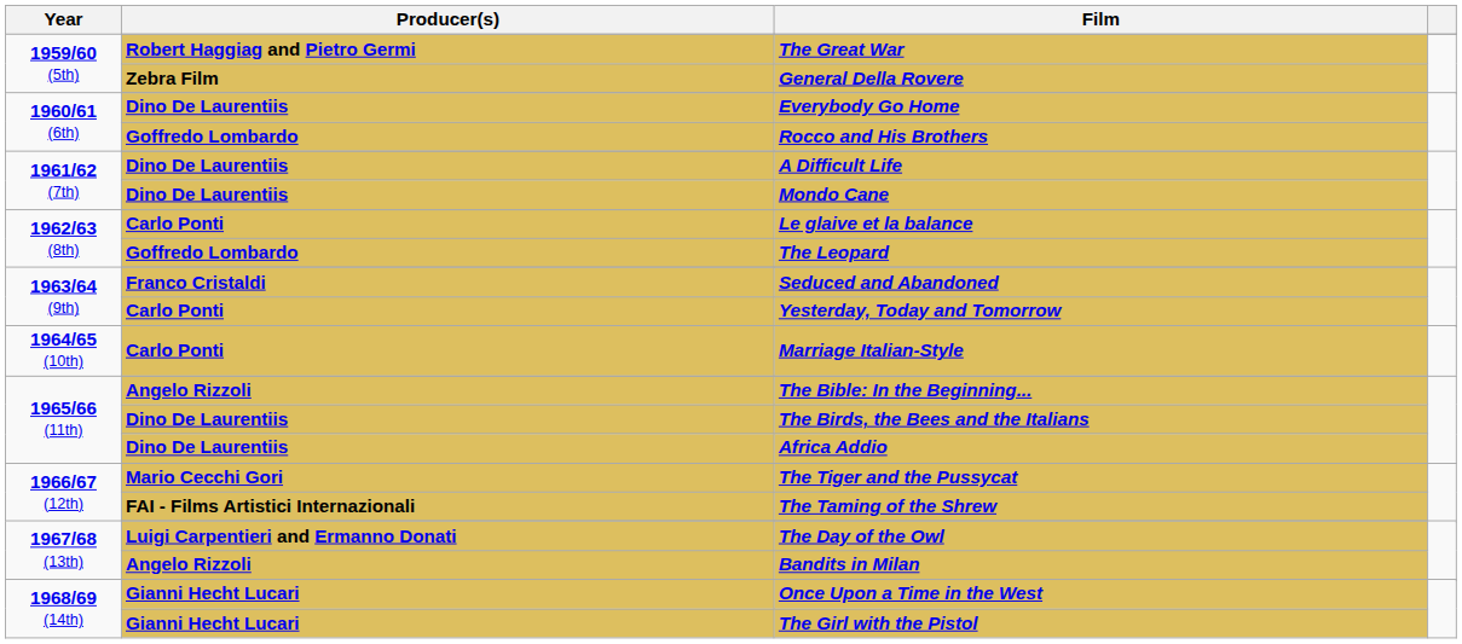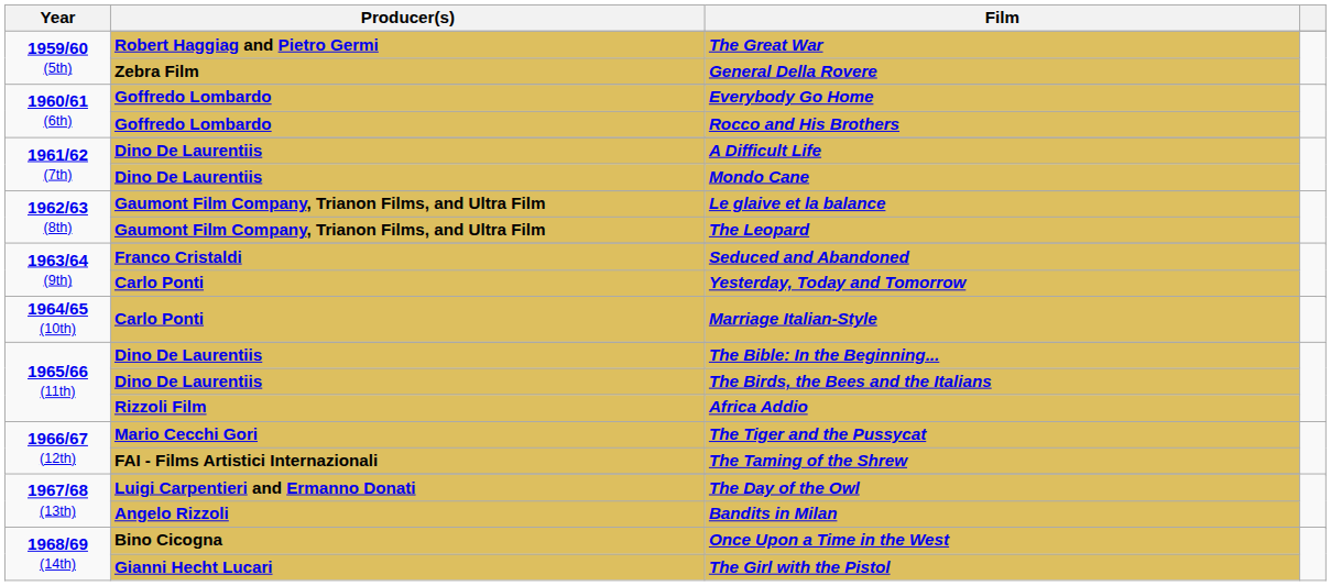 <table class="wikitable" style="width:100%">
 <tr bgcolor="#bebebe">
 <th width="8%">Year</th>
 <th width="45%">Producer(s)</th>
 <th width="45%">Film</th>
 <th width="2%" class="unstable"></th>
 </tr>
 <tr>
 <td rowspan=3 style="text-align:center"><strong><a href='#'>1959/60</a></strong><br><small><a href='#'>(5th)</a></small></td>
 </tr>
 <tr>
 <td style="background:#DDBF5F"><strong><a href='#'>Robert Haggiag</a> and <a href='#'>Pietro Germi</a></strong></td>
 <td style="background:#DDBF5F"><strong><em><a href='#'>The Great War</a></em></strong></td>
 <td rowspan=3 style="text-align:center"></td>
 </tr>
 <tr>
 <td style="background:#DDBF5F"><strong>Zebra Film</strong></td>
 <td style="background:#DDBF5F"><strong><em><a href='#'>General Della Rovere</a></em></strong></td>
 </tr>
 <tr>
 <td rowspan=3 style="text-align:center"><strong><a href='#'>1960/61</a></strong><br><small><a href='#'>(6th)</a></small></td>
 </tr>
 <tr>
-<td style="background:#DDBF5F"><strong><a href='#'>Dino De Laurentiis</a></strong></td>
+<td style="background:#DDBF5F"><strong><a href='#'>Goffredo Lombardo</a></strong></td>
 <td style="background:#DDBF5F"><strong><em><a href='#'>Everybody Go Home</a></em></strong></td>
 <td rowspan=3 style="text-align:center"></td>
 </tr>
 <tr>
 <td style="background:#DDBF5F"><strong><a href='#'>Goffredo Lombardo</a></strong></td>
 <td style="background:#DDBF5F"><strong><em><a href='#'>Rocco and His Brothers</a></em></strong></td>
 </tr>
 <tr>
 <td rowspan=3 style="text-align:center"><strong><a href='#'>1961/62</a></strong><br><small><a href='#'>(7th)</a></small></td>
 </tr>
 <tr>
 <td style="background:#DDBF5F"><strong><a href='#'>Dino De Laurentiis</a></strong></td>
 <td style="background:#DDBF5F"><strong><em><a href='#'>A Difficult Life</a></em></strong></td>
 <td rowspan=3 style="text-align:center"></td>
 </tr>
 <tr>
 <td style="background:#DDBF5F"><strong><a href='#'>Dino De Laurentiis</a></strong></td>
 <td style="background:#DDBF5F"><strong><em><a href='#'>Mondo Cane</a></em></strong></td>
 </tr>
 <tr>
 <td rowspan=3 style="text-align:center"><strong><a href='#'>1962/63</a></strong><br><small><a href='#'>(8th)</a></small></td>
 </tr>
 <tr>
-<td style="background:#DDBF5F"><strong><a href='#'>Carlo Ponti</a></strong></td>
+<td style="background:#DDBF5F"><strong><a href='#'>Gaumont Film Company</a>, Trianon Films, and Ultra Film</strong></td>
 <td style="background:#DDBF5F"><strong><em><a href='#'>Le glaive et la balance</a></em></strong></td>
 <td rowspan=3 style="text-align:center"></td>
 </tr>
 <tr>
-<td style="background:#DDBF5F"><strong><a href='#'>Goffredo Lombardo</a></strong></td>
+<td style="background:#DDBF5F"><strong><a href='#'>Gaumont Film Company</a>, Trianon Films, and Ultra Film</strong></td>
 <td style="background:#DDBF5F"><strong><em><a href='#'>The Leopard</a></em></strong></td>
 </tr>
 <tr>
 <td rowspan=3 style="text-align:center"><strong><a href='#'>1963/64</a></strong><br><small><a href='#'>(9th)</a></small></td>
 </tr>
 <tr>
 <td style="background:#DDBF5F"><strong><a href='#'>Franco Cristaldi</a></strong></td>
 <td style="background:#DDBF5F"><strong><em><a href='#'>Seduced and Abandoned</a></em></strong></td>
 <td rowspan=3 style="text-align:center"></td>
 </tr>
 <tr>
 <td style="background:#DDBF5F"><strong><a href='#'>Carlo Ponti</a></strong></td>
 <td style="background:#DDBF5F"><strong><em><a href='#'>Yesterday, Today and Tomorrow</a></em></strong></td>
 </tr>
 <tr>
 <td rowspan=2 style="text-align:center"><strong><a href='#'>1964/65</a></strong><br><small><a href='#'>(10th)</a></small></td>
 </tr>
 <tr>
 <td style="background:#DDBF5F"><strong><a href='#'>Carlo Ponti</a></strong></td>
 <td style="background:#DDBF5F"><strong><em><a href='#'>Marriage Italian-Style</a></em></strong></td>
 <td rowspan=2 style="text-align:center"></td>
 </tr>
 <tr>
 <td rowspan=4 style="text-align:center"><strong><a href='#'>1965/66</a></strong><br><small><a href='#'>(11th)</a></small></td>
 </tr>
 <tr>
-<td style="background:#DDBF5F"><strong><a href='#'>Angelo Rizzoli</a></strong></td>
+<td style="background:#DDBF5F"><strong><a href='#'>Dino De Laurentiis</a></strong></td>
 <td style="background:#DDBF5F"><strong><em><a href='#'>The Bible: In the Beginning...</a></em></strong></td>
 <td rowspan=4 style="text-align:center"></td>
 </tr>
 <tr>
 <td style="background:#DDBF5F"><strong><a href='#'>Dino De Laurentiis</a></strong></td>
 <td style="background:#DDBF5F"><strong><em><a href='#'>The Birds, the Bees and the Italians</a></em></strong></td>
 </tr>
 <tr>
-<td style="background:#DDBF5F"><strong><a href='#'>Dino De Laurentiis</a></strong></td>
+<td style="background:#DDBF5F"><strong><a href='#'>Rizzoli Film</a></strong></td>
 <td style="background:#DDBF5F"><strong><em><a href='#'>Africa Addio</a></em></strong></td>
 </tr>
 <tr>
 <td rowspan=3 style="text-align:center"><strong><a href='#'>1966/67</a></strong><br><small><a href='#'>(12th)</a></small></td>
 </tr>
 <tr>
 <td style="background:#DDBF5F"><strong><a href='#'>Mario Cecchi Gori</a></strong></td>
 <td style="background:#DDBF5F"><strong><em><a href='#'>The Tiger and the Pussycat</a></em></strong></td>
 <td rowspan=3 style="text-align:center"></td>
 </tr>
 <tr>
 <td style="background:#DDBF5F"><strong>FAI - Films Artistici Internazionali</strong></td>
 <td style="background:#DDBF5F"><strong><em><a href='#'>The Taming of the Shrew</a></em></strong></td>
 </tr>
 <tr>
 <td rowspan=3 style="text-align:center"><strong><a href='#'>1967/68</a></strong><br><small><a href='#'>(13th)</a></small></td>
 </tr>
 <tr>
 <td style="background:#DDBF5F"><strong><a href='#'>Luigi Carpentieri</a> and <a href='#'>Ermanno Donati</a></strong></td>
 <td style="background:#DDBF5F"><strong><em><a href='#'>The Day of the Owl</a></em></strong></td>
 <td rowspan=3 style="text-align:center"></td>
 </tr>
 <tr>
 <td style="background:#DDBF5F"><strong><a href='#'>Angelo Rizzoli</a></strong></td>
 <td style="background:#DDBF5F"><strong><em><a href='#'>Bandits in Milan</a></em></strong></td>
 </tr>
 <tr>
 <td rowspan=3 style="text-align:center"><strong><a href='#'>1968/69</a></strong><br><small><a href='#'>(14th)</a></small></td>
 </tr>
 <tr>
-<td style="background:#DDBF5F"><strong><a href='#'>Gianni Hecht Lucari</a></strong></td>
+<td style="background:#DDBF5F"><strong>Bino Cicogna</strong></td>
 <td style="background:#DDBF5F"><strong><em><a href='#'>Once Upon a Time in the West</a></em></strong></td>
 <td rowspan=3 style="text-align:center"></td>
 </tr>
 <tr>
 <td style="background:#DDBF5F"><strong><a href='#'>Gianni Hecht Lucari</a></strong></td>
 <td style="background:#DDBF5F"><strong><em><a href='#'>The Girl with the Pistol</a></em></strong></td>
 </tr>
 </table>
